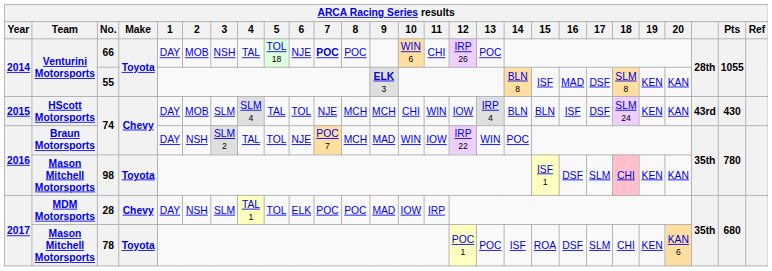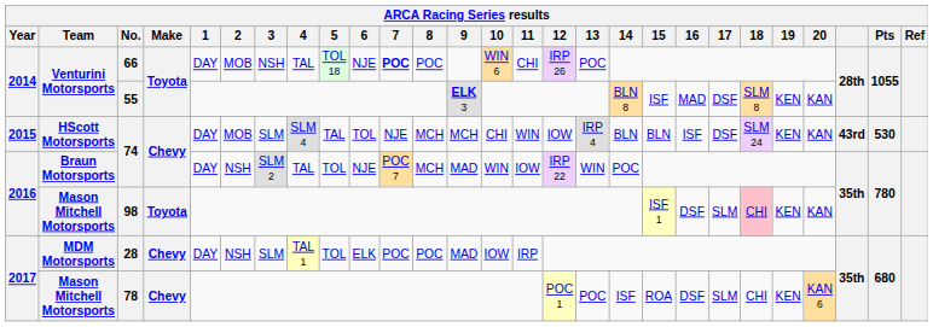 <table class="wikitable" style="text-align:center; font-size:75%">
 <tr>
 <th colspan=45><a href='#'>ARCA Racing Series</a> results</th>
 </tr>
 <tr>
 <th>Year</th>
 <th>Team</th>
 <th>No.</th>
 <th>Make</th>
 <th>1</th>
 <th>2</th>
 <th>3</th>
 <th>4</th>
 <th>5</th>
 <th>6</th>
 <th>7</th>
 <th>8</th>
 <th>9</th>
 <th>10</th>
 <th>11</th>
 <th>12</th>
 <th>13</th>
 <th>14</th>
 <th>15</th>
 <th>16</th>
 <th>17</th>
 <th>18</th>
 <th>19</th>
 <th>20</th>
 <th></th>
 <th>Pts</th>
 <th>Ref</th>
 </tr>
 <tr>
 <th rowspan=2><a href='#'>2014</a></th>
 <th rowspan=2><a href='#'>Venturini Motorsports</a></th>
 <th>66</th>
 <th rowspan=2><a href='#'>Toyota</a></th>
 <td><a href='#'>DAY</a></td>
 <td><a href='#'>MOB</a></td>
 <td><a href='#'>NSH</a></td>
 <td><a href='#'>TAL</a></td>
 <td style="background:#DFFFDF;"><a href='#'>TOL</a><br><small>18</small></td>
 <td><a href='#'>NJE</a></td>
 <td><strong><a href='#'>POC</a></strong></td>
 <td><a href='#'>POC</a></td>
 <td></td>
 <td style="background:#FFDF9F;"><a href='#'>WIN</a><br><small>6</small></td>
 <td><a href='#'>CHI</a></td>
 <td style="background:#EFCFFF;"><a href='#'>IRP</a><br><small>26</small></td>
 <td><a href='#'>POC</a></td>
 <td colspan=7></td>
 <th rowspan=2>28th</th>
 <th rowspan=2>1055</th>
 <th rowspan=2></th>
 </tr>
 <tr>
 <th>55</th>
 <td colspan=8></td>
 <td style="background:#DFDFDF;"><strong><a href='#'>ELK</a></strong><br><small>3</small></td>
 <td colspan=4></td>
 <td style="background:#FFDF9F;"><a href='#'>BLN</a><br><small>8</small></td>
 <td><a href='#'>ISF</a></td>
 <td><a href='#'>MAD</a></td>
 <td><a href='#'>DSF</a></td>
 <td style="background:#FFDF9F;"><a href='#'>SLM</a><br><small>8</small></td>
 <td><a href='#'>KEN</a></td>
 <td><a href='#'>KAN</a></td>
 </tr>
 <tr>
 <th><a href='#'>2015</a></th>
 <th><a href='#'>HScott Motorsports</a></th>
 <th rowspan=2>74</th>
 <th rowspan=2><a href='#'>Chevy</a></th>
 <td><a href='#'>DAY</a></td>
 <td><a href='#'>MOB</a></td>
 <td><a href='#'>SLM</a></td>
 <td style="background:#DFDFDF;"><a href='#'>SLM</a><br><small>4</small></td>
 <td><a href='#'>TAL</a></td>
 <td><a href='#'>TOL</a></td>
 <td><a href='#'>NJE</a></td>
 <td><a href='#'>MCH</a></td>
 <td><a href='#'>MCH</a></td>
 <td><a href='#'>CHI</a></td>
 <td><a href='#'>WIN</a></td>
 <td><a href='#'>IOW</a></td>
 <td style="background:#DFDFDF;"><a href='#'>IRP</a><br><small>4</small></td>
 <td><a href='#'>BLN</a></td>
 <td><a href='#'>BLN</a></td>
 <td><a href='#'>ISF</a></td>
 <td><a href='#'>DSF</a></td>
 <td style="background:#EFCFFF;"><a href='#'>SLM</a><br><small>24</small></td>
 <td><a href='#'>KEN</a></td>
 <td><a href='#'>KAN</a></td>
 <th>43rd</th>
-<th>430</th>
+<th>530</th>
 <th></th>
 </tr>
 <tr>
 <th rowspan=2><a href='#'>2016</a></th>
 <th><a href='#'>Braun Motorsports</a></th>
 <td><a href='#'>DAY</a></td>
 <td><a href='#'>NSH</a></td>
 <td style="background:#DFDFDF;"><a href='#'>SLM</a><br><small>2</small></td>
 <td><a href='#'>TAL</a></td>
 <td><a href='#'>TOL</a></td>
 <td><a href='#'>NJE</a></td>
 <td style="background:#FFDF9F;"><a href='#'>POC</a><br><small>7</small></td>
 <td><a href='#'>MCH</a></td>
 <td><a href='#'>MAD</a></td>
 <td><a href='#'>WIN</a></td>
 <td><a href='#'>IOW</a></td>
 <td style="background:#EFCFFF;"><a href='#'>IRP</a><br><small>22</small></td>
 <td><a href='#'>WIN</a></td>
 <td><a href='#'>POC</a></td>
 <td colspan=6></td>
 <th rowspan=2>35th</th>
 <th rowspan=2>780</th>
 <th rowspan=2></th>
 </tr>
 <tr>
 <th><a href='#'>Mason Mitchell Motorsports</a></th>
 <th>98</th>
 <th><a href='#'>Toyota</a></th>
 <td colspan=14></td>
 <td style="background:#FFFFBF;"><a href='#'>ISF</a><br><small>1</small></td>
 <td><a href='#'>DSF</a></td>
 <td><a href='#'>SLM</a></td>
 <td style="background: pink;"><a href='#'>CHI</a></td>
 <td><a href='#'>KEN</a></td>
 <td><a href='#'>KAN</a></td>
 </tr>
 <tr>
 <th rowspan=2><a href='#'>2017</a></th>
 <th><a href='#'>MDM Motorsports</a></th>
 <th>28</th>
 <th><a href='#'>Chevy</a></th>
 <td><a href='#'>DAY</a></td>
 <td><a href='#'>NSH</a></td>
 <td><a href='#'>SLM</a></td>
 <td style="background:#FFFFBF;"><a href='#'>TAL</a><br><small>1</small></td>
 <td><a href='#'>TOL</a></td>
 <td><a href='#'>ELK</a></td>
 <td><a href='#'>POC</a></td>
 <td><a href='#'>POC</a></td>
 <td><a href='#'>MAD</a></td>
 <td><a href='#'>IOW</a></td>
 <td><a href='#'>IRP</a></td>
 <td colspan=9></td>
 <th rowspan=2>35th</th>
 <th rowspan=2>680</th>
 <th rowspan=2></th>
 </tr>
 <tr>
 <th><a href='#'>Mason Mitchell Motorsports</a></th>
 <th>78</th>
-<th><a href='#'>Toyota</a></th>
+<th><a href='#'>Chevy</a></th>
 <td colspan=11></td>
 <td style="background:#FFFFBF;"><a href='#'>POC</a><br><small>1</small></td>
 <td><a href='#'>POC</a></td>
 <td><a href='#'>ISF</a></td>
 <td><a href='#'>ROA</a></td>
 <td><a href='#'>DSF</a></td>
 <td><a href='#'>SLM</a></td>
 <td><a href='#'>CHI</a></td>
 <td><a href='#'>KEN</a></td>
 <td style="background:#FFDF9F;"><a href='#'>KAN</a><br><small>6</small></td>
 </tr>
 </table>
